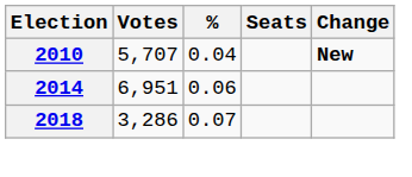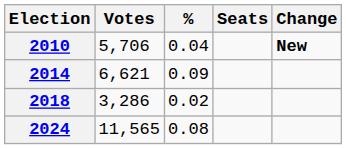 <table class="wikitable">
 <tr>
 <th>Election</th>
 <th>Votes</th>
 <th>%</th>
 <th>Seats</th>
 <th>Change</th>
 </tr>
 <tr>
 <th><a href='#'>2010</a></th>
-<td>5,707</td>
+<td>5,706</td>
 <td>0.04</td>
 <td></td>
 <td><strong>New</strong></td>
 </tr>
 <tr>
 <th><a href='#'>2014</a></th>
-<td>6,951</td>
-<td>0.06</td>
+<td>6,621</td>
+<td>0.09</td>
 <td></td>
 <td></td>
 </tr>
 <tr>
 <th><a href='#'>2018</a></th>
 <td>3,286</td>
-<td>0.07</td>
+<td>0.02</td>
+<td></td>
+<td></td>
+</tr>
+<tr>
+<th><a href='#'>2024</a></th>
+<td>11,565</td>
+<td>0.08</td>
 <td></td>
 <td></td>
 </tr>
 </table>
